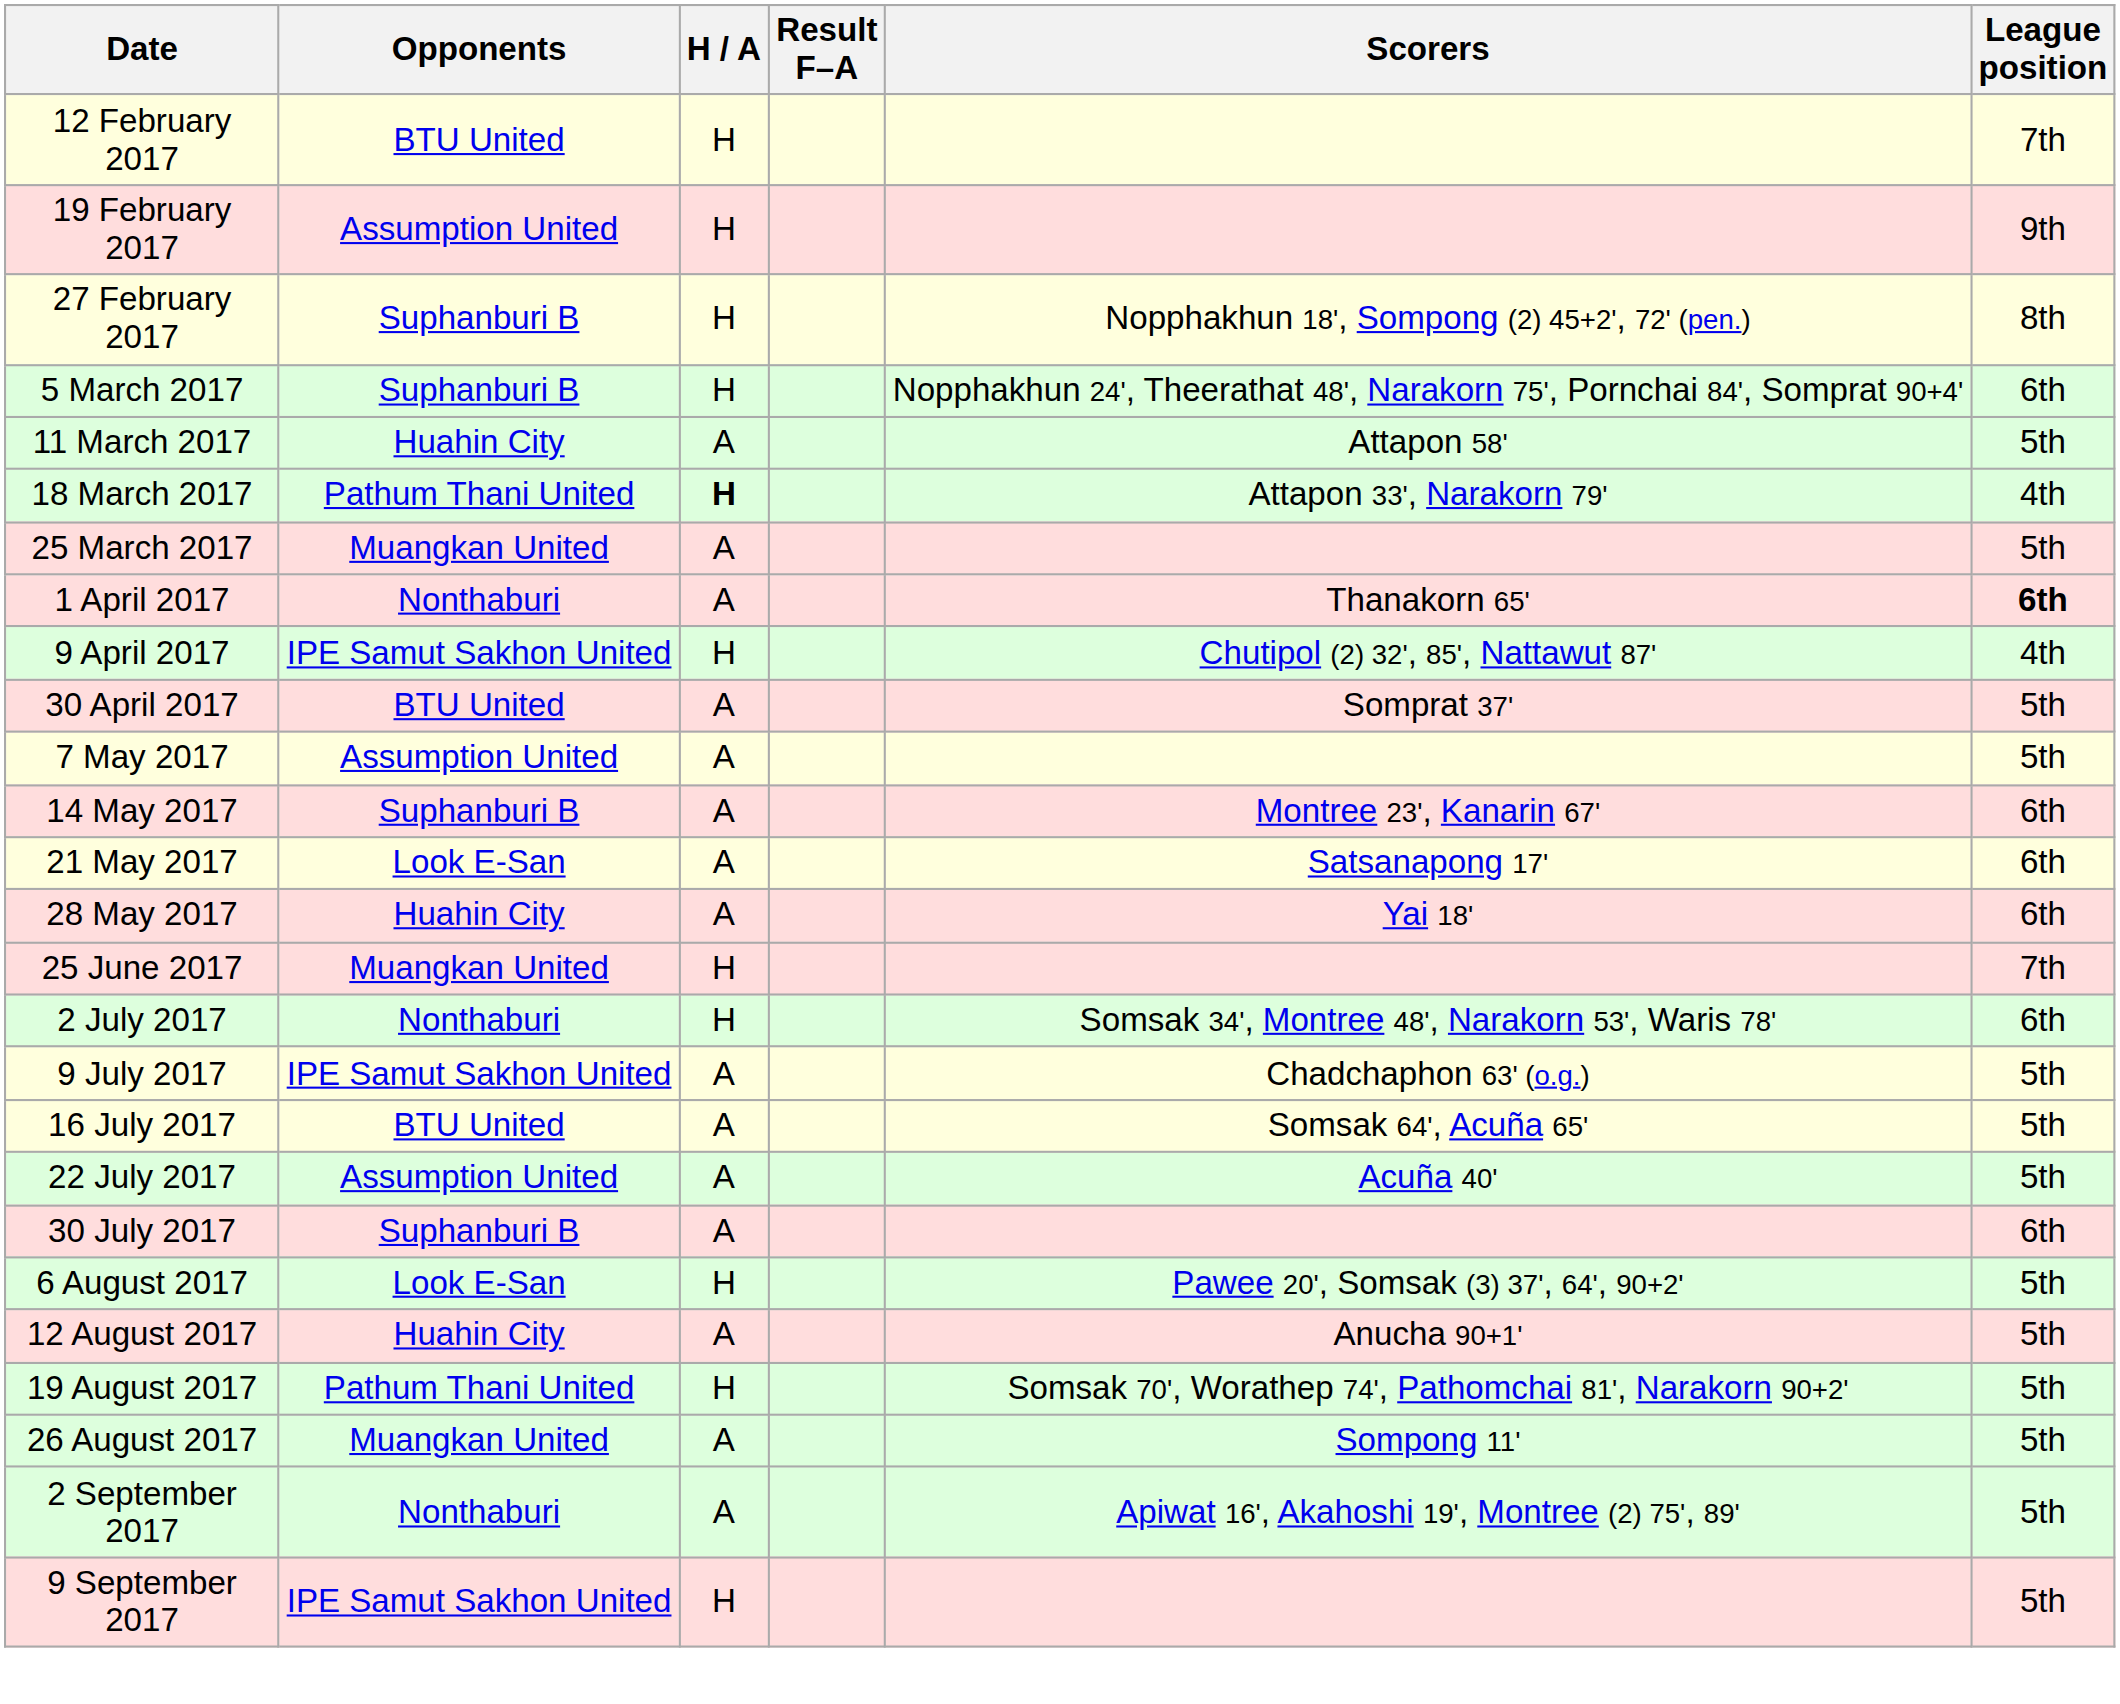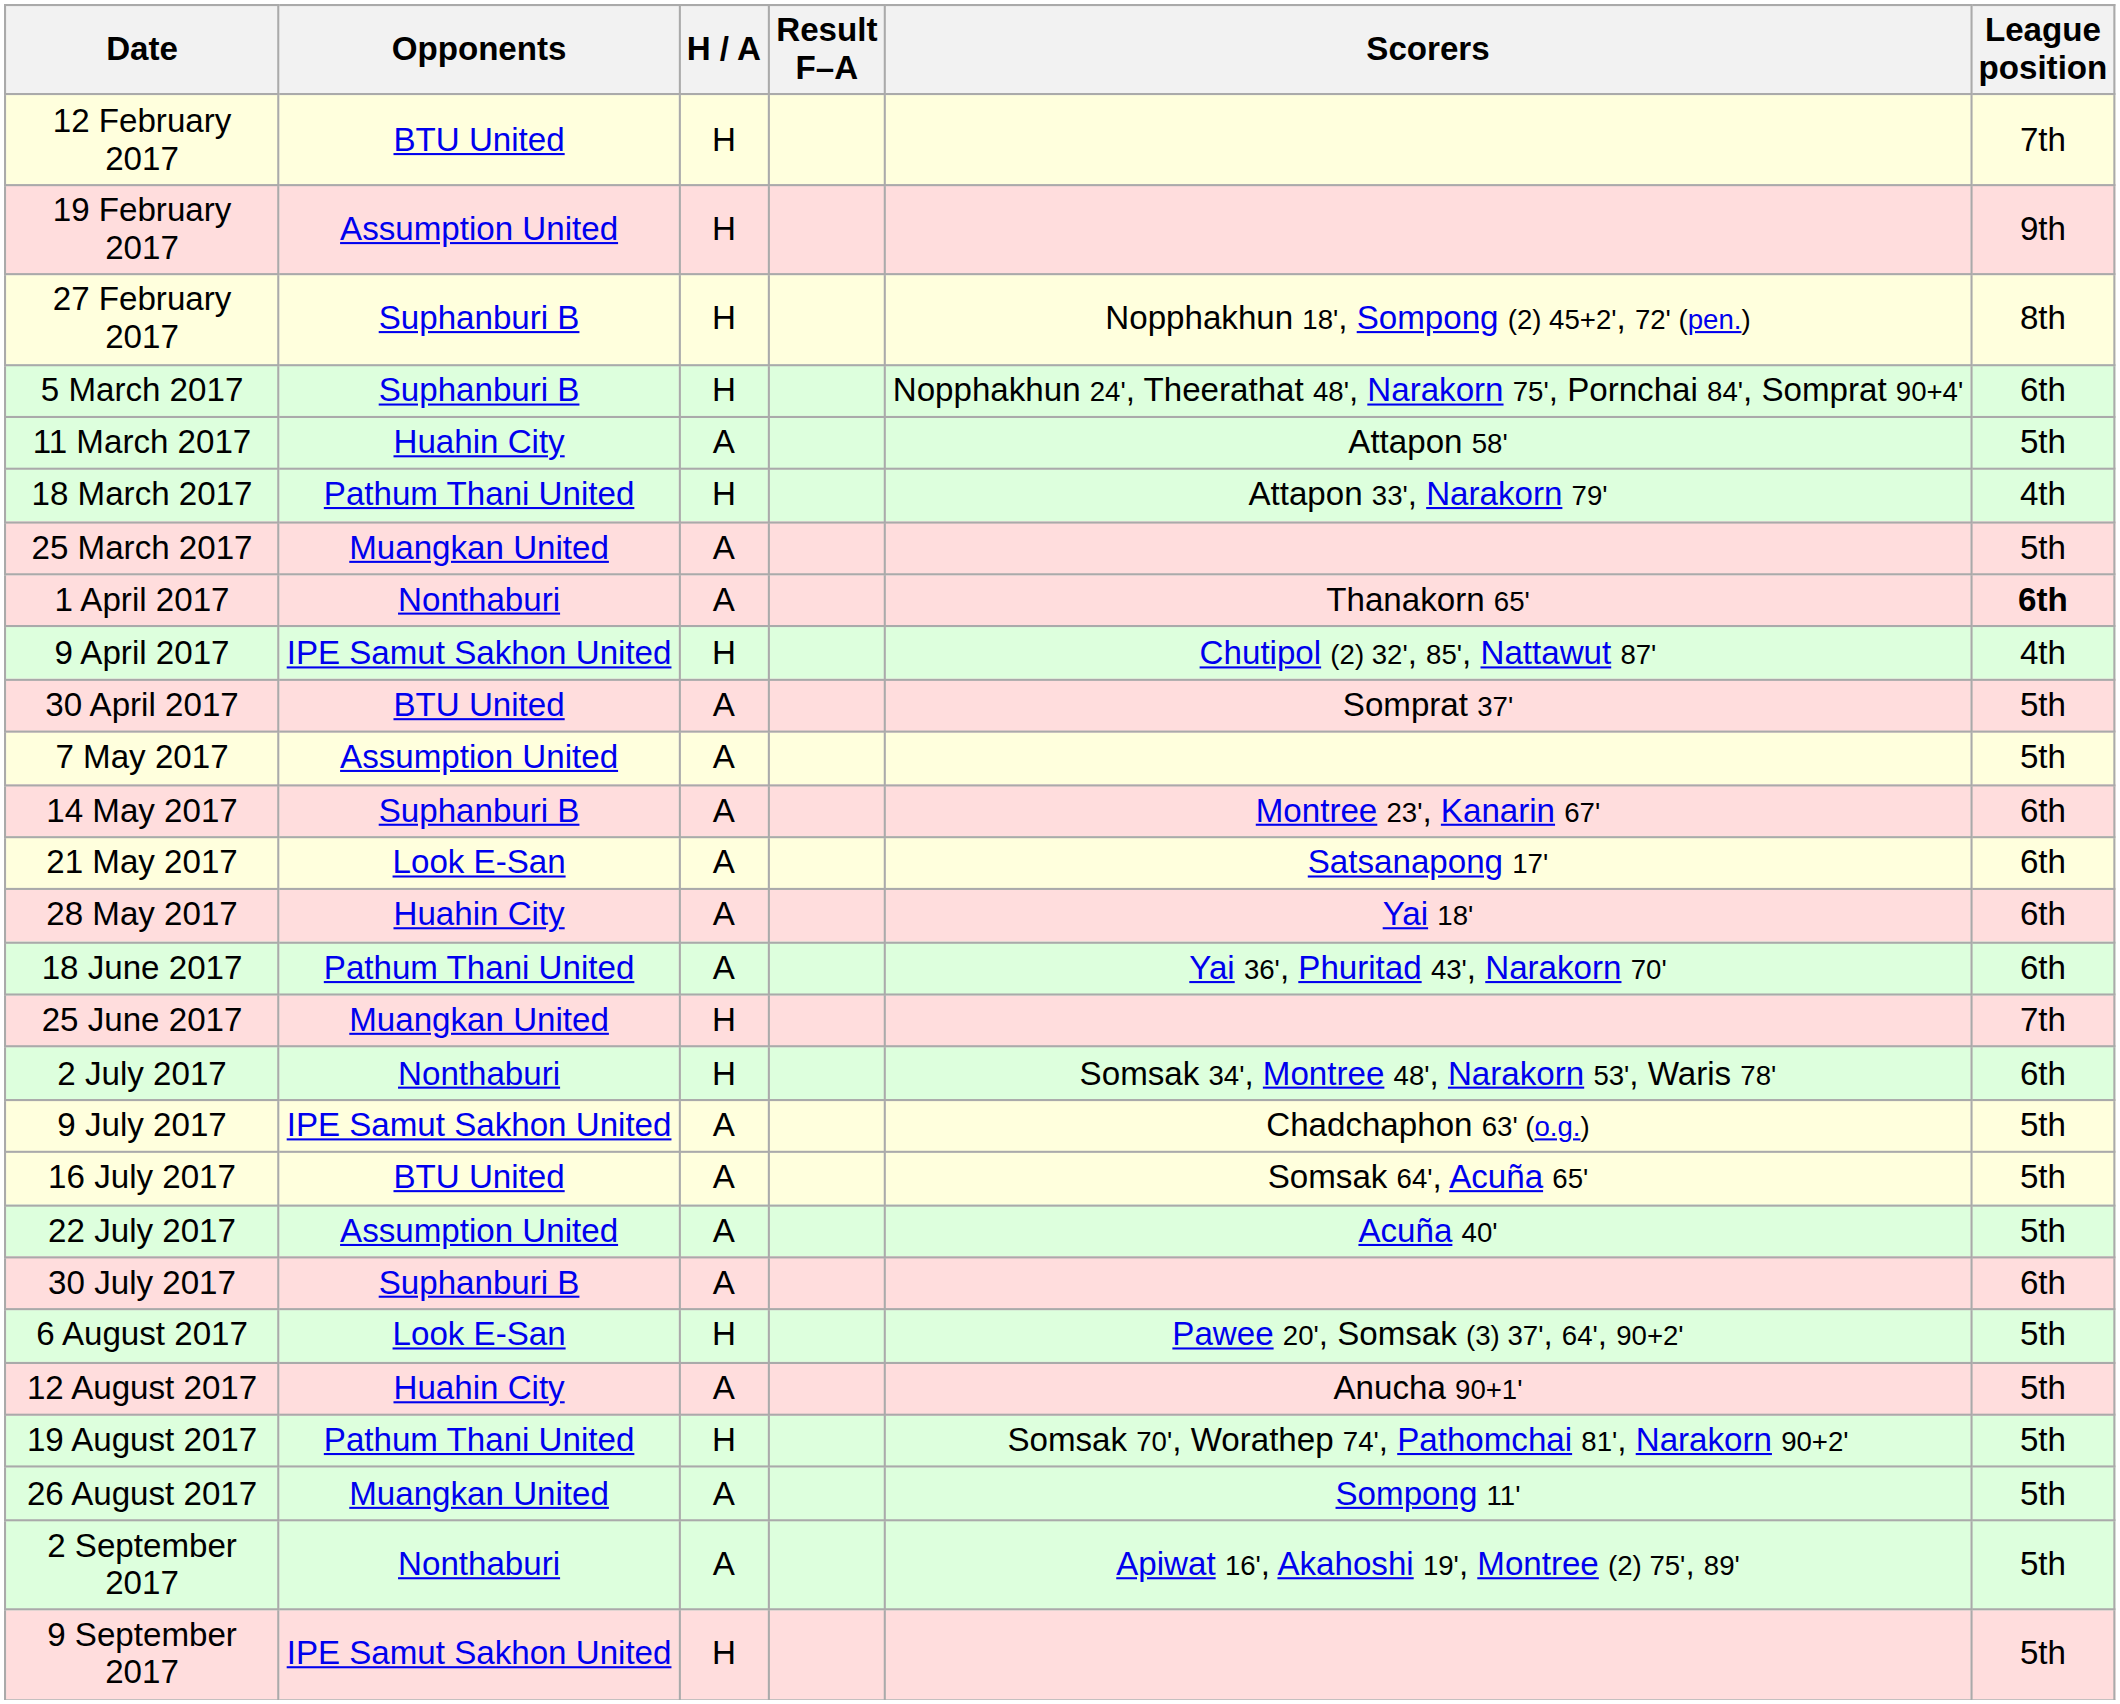 <table class="wikitable" style="text-align:center">
 <tr>
 <th width="125">Date</th>
 <th width="170">Opponents</th>
 <th nowrap>H / A</th>
 <th>Result<br>F–A</th>
 <th>Scorers</th>
 <th>League<br>position</th>
 </tr>
 <tr bgcolor="#ffffdd">
 <td>12 February 2017</td>
 <td><a href='#'>BTU United</a></td>
 <td>H</td>
 <td></td>
 <td></td>
 <td>7th</td>
 </tr>
 <tr bgcolor="#ffdddd">
 <td>19 February 2017</td>
 <td><a href='#'>Assumption United</a></td>
 <td>H</td>
 <td></td>
 <td></td>
 <td>9th</td>
 </tr>
 <tr bgcolor="#ffffdd">
 <td>27 February 2017</td>
 <td><a href='#'>Suphanburi B</a></td>
 <td>H</td>
 <td></td>
 <td>Nopphakhun <small>18'</small>, <a href='#'>Sompong</a> <small>(2) 45+2'</small>, <small>72' (<a href='#'>pen.</a>)</small></td>
 <td>8th</td>
 </tr>
 <tr bgcolor="#ddffdd">
 <td>5 March 2017</td>
 <td><a href='#'>Suphanburi B</a></td>
 <td>H</td>
 <td></td>
 <td nowrap>Nopphakhun <small>24'</small>, Theerathat <small>48'</small>, <a href='#'>Narakorn</a> <small>75'</small>, Pornchai <small>84'</small>, Somprat <small>90+4'</small></td>
 <td>6th</td>
 </tr>
 <tr bgcolor="#ddffdd">
 <td>11 March 2017</td>
 <td><a href='#'>Huahin City</a></td>
 <td>A</td>
 <td></td>
 <td>Attapon <small>58'</small></td>
 <td>5th</td>
 </tr>
 <tr bgcolor="#ddffdd">
 <td>18 March 2017</td>
 <td><a href='#'>Pathum Thani United</a></td>
-<td><strong>H</strong></td>
+<td>H</td>
 <td></td>
 <td>Attapon <small>33'</small>, <a href='#'>Narakorn</a> <small>79'</small></td>
 <td>4th</td>
 </tr>
 <tr bgcolor="#ffdddd">
 <td>25 March 2017</td>
 <td><a href='#'>Muangkan United</a></td>
 <td>A</td>
 <td></td>
 <td></td>
 <td>5th</td>
 </tr>
 <tr bgcolor="#ffdddd">
 <td>1 April 2017</td>
 <td><a href='#'>Nonthaburi</a></td>
 <td>A</td>
 <td></td>
 <td>Thanakorn <small>65'</small></td>
 <td><strong>6th</strong></td>
 </tr>
 <tr bgcolor="#ddffdd">
 <td>9 April 2017</td>
 <td nowrap><a href='#'>IPE Samut Sakhon United</a></td>
 <td>H</td>
 <td></td>
 <td><a href='#'>Chutipol</a> <small>(2) 32'</small>, <small>85'</small>, <a href='#'>Nattawut</a> <small>87'</small></td>
 <td>4th</td>
 </tr>
 <tr bgcolor="#ffdddd">
 <td>30 April 2017</td>
 <td><a href='#'>BTU United</a></td>
 <td>A</td>
 <td></td>
 <td>Somprat <small>37'</small></td>
 <td>5th</td>
 </tr>
 <tr bgcolor="#ffffdd">
 <td>7 May 2017</td>
 <td><a href='#'>Assumption United</a></td>
 <td>A</td>
 <td></td>
 <td></td>
 <td>5th</td>
 </tr>
 <tr bgcolor="#ffdddd">
 <td>14 May 2017</td>
 <td><a href='#'>Suphanburi B</a></td>
 <td>A</td>
 <td></td>
 <td><a href='#'>Montree</a> <small>23'</small>, <a href='#'>Kanarin</a> <small>67'</small></td>
 <td>6th</td>
 </tr>
 <tr bgcolor="#ffffdd">
 <td>21 May 2017</td>
 <td><a href='#'>Look E-San</a></td>
 <td>A</td>
 <td></td>
 <td><a href='#'>Satsanapong</a> <small>17'</small></td>
 <td>6th</td>
 </tr>
 <tr bgcolor="#ffdddd">
 <td>28 May 2017</td>
 <td><a href='#'>Huahin City</a></td>
 <td>A</td>
 <td></td>
 <td><a href='#'>Yai</a> <small>18'</small></td>
+<td>6th</td>
+</tr>
+<tr bgcolor="#ddffdd">
+<td>18 June 2017</td>
+<td><a href='#'>Pathum Thani United</a></td>
+<td>A</td>
+<td></td>
+<td><a href='#'>Yai</a> <small>36'</small>, <a href='#'>Phuritad</a> <small>43'</small>, <a href='#'>Narakorn</a> <small>70'</small></td>
 <td>6th</td>
 </tr>
 <tr bgcolor="#ffdddd">
 <td>25 June 2017</td>
 <td><a href='#'>Muangkan United</a></td>
 <td>H</td>
 <td></td>
 <td></td>
 <td>7th</td>
 </tr>
 <tr bgcolor="#ddffdd">
 <td>2 July 2017</td>
 <td><a href='#'>Nonthaburi</a></td>
 <td>H</td>
 <td></td>
 <td>Somsak <small>34'</small>, <a href='#'>Montree</a> <small>48'</small>, <a href='#'>Narakorn</a> <small>53'</small>, Waris <small>78'</small></td>
 <td>6th</td>
 </tr>
 <tr bgcolor="#ffffdd">
 <td>9 July 2017</td>
 <td><a href='#'>IPE Samut Sakhon United</a></td>
 <td>A</td>
 <td></td>
 <td>Chadchaphon <small>63' (<a href='#'>o.g.</a>)</small></td>
 <td>5th</td>
 </tr>
 <tr bgcolor="#ffffdd">
 <td>16 July 2017</td>
 <td><a href='#'>BTU United</a></td>
 <td>A</td>
 <td></td>
 <td>Somsak <small>64'</small>, <a href='#'>Acuña</a> <small>65'</small></td>
 <td>5th</td>
 </tr>
 <tr bgcolor="#ddffdd">
 <td>22 July 2017</td>
 <td><a href='#'>Assumption United</a></td>
 <td>A</td>
 <td></td>
 <td><a href='#'>Acuña</a> <small>40'</small></td>
 <td>5th</td>
 </tr>
 <tr bgcolor="#ffdddd">
 <td>30 July 2017</td>
 <td><a href='#'>Suphanburi B</a></td>
 <td>A</td>
 <td></td>
 <td></td>
 <td>6th</td>
 </tr>
 <tr bgcolor="#ddffdd">
 <td>6 August 2017</td>
 <td><a href='#'>Look E-San</a></td>
 <td>H</td>
 <td></td>
 <td><a href='#'>Pawee</a> <small>20'</small>, Somsak <small>(3) 37'</small>, <small>64'</small>, <small>90+2'</small></td>
 <td>5th</td>
 </tr>
 <tr bgcolor="#ffdddd">
 <td>12 August 2017</td>
 <td><a href='#'>Huahin City</a></td>
 <td>A</td>
 <td></td>
 <td>Anucha <small>90+1'</small></td>
 <td>5th</td>
 </tr>
 <tr bgcolor="#ddffdd">
 <td>19 August 2017</td>
 <td><a href='#'>Pathum Thani United</a></td>
 <td>H</td>
 <td></td>
 <td>Somsak <small>70'</small>, Worathep <small>74'</small>, <a href='#'>Pathomchai</a> <small>81'</small>, <a href='#'>Narakorn</a> <small>90+2'</small></td>
 <td>5th</td>
 </tr>
 <tr bgcolor="#ddffdd">
 <td>26 August 2017</td>
 <td><a href='#'>Muangkan United</a></td>
 <td>A</td>
 <td> </td>
 <td><a href='#'>Sompong</a> <small>11'</small></td>
 <td>5th</td>
 </tr>
 <tr bgcolor="#ddffdd">
 <td>2 September 2017</td>
 <td><a href='#'>Nonthaburi</a></td>
 <td>A</td>
 <td></td>
 <td><a href='#'>Apiwat</a> <small>16'</small>, <a href='#'>Akahoshi</a> <small>19'</small>, <a href='#'>Montree</a> <small>(2) 75'</small>, <small>89'</small></td>
 <td>5th</td>
 </tr>
 <tr bgcolor="#ffdddd">
 <td>9 September 2017</td>
 <td><a href='#'>IPE Samut Sakhon United</a></td>
 <td>H</td>
 <td></td>
 <td></td>
 <td>5th</td>
 </tr>
 </table>
